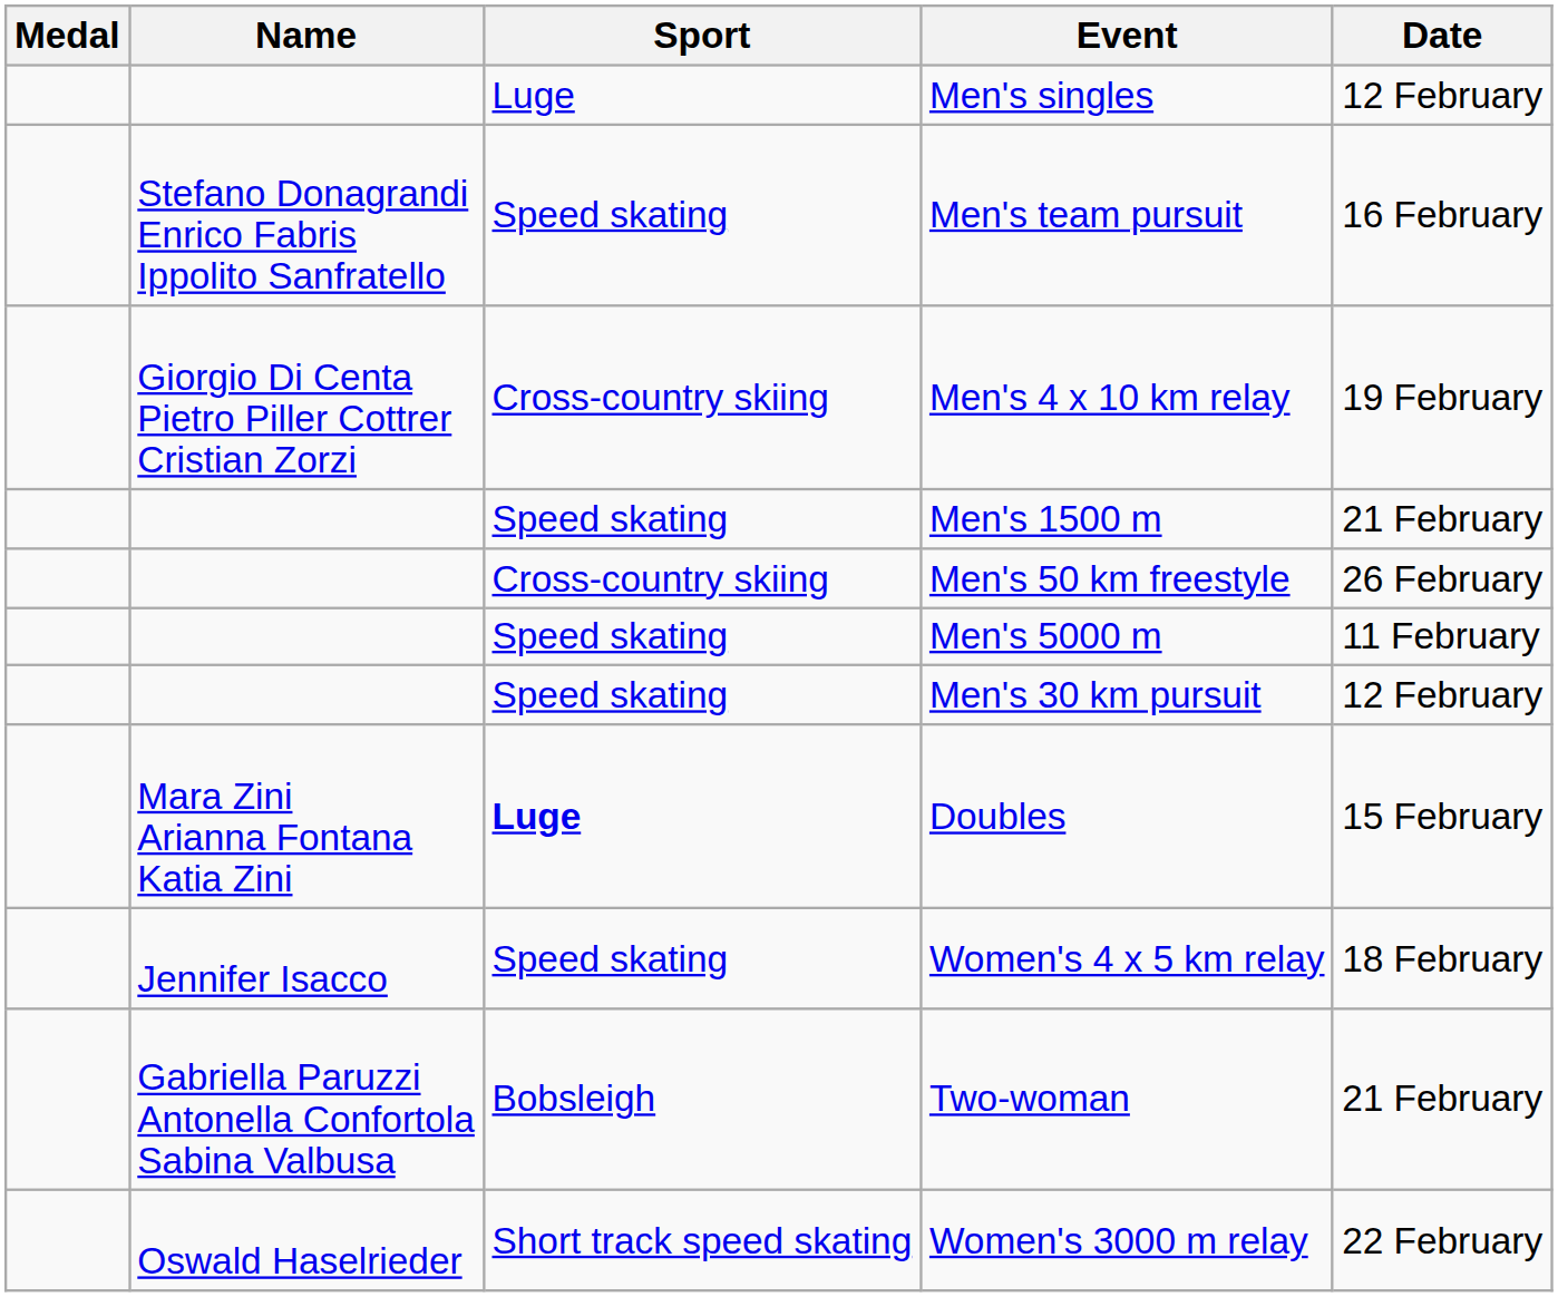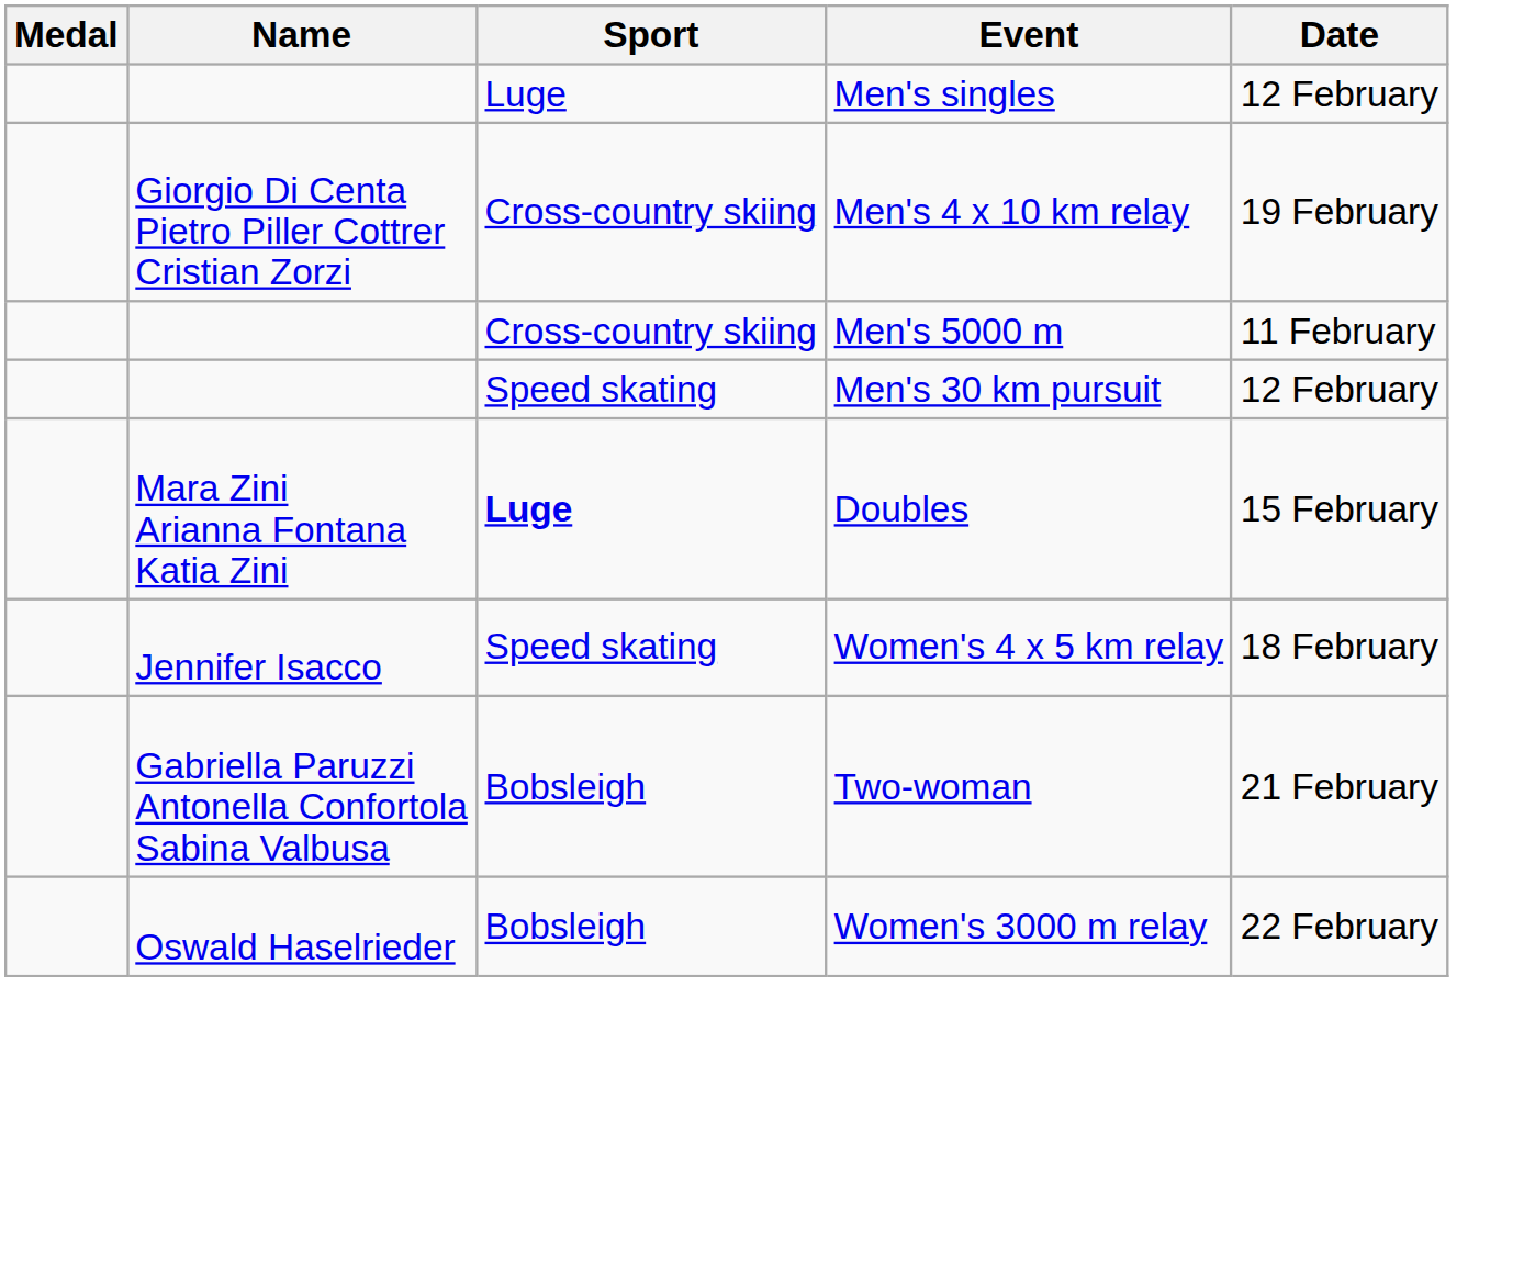 <table class="wikitable sortable" style="font-size:90%">
 <tr>
 <th>Medal</th>
 <th>Name</th>
 <th>Sport</th>
 <th>Event</th>
 <th>Date</th>
 </tr>
 <tr>
 <td></td>
 <td></td>
 <td><a href='#'>Luge</a></td>
 <td><a href='#'>Men's singles</a></td>
 <td>12 February</td>
 </tr>
 <tr>
 <td></td>
-<td><br><a href='#'>Stefano Donagrandi</a><br><a href='#'>Enrico Fabris</a><br><a href='#'>Ippolito Sanfratello</a></td>
-<td><a href='#'>Speed skating</a></td>
-<td><a href='#'>Men's team pursuit</a></td>
-<td>16 February</td>
-</tr>
-<tr>
-<td></td>
 <td><br><a href='#'>Giorgio Di Centa</a><br><a href='#'>Pietro Piller Cottrer</a><br><a href='#'>Cristian Zorzi</a></td>
 <td><a href='#'>Cross-country skiing</a></td>
 <td><a href='#'>Men's 4 x 10 km relay</a></td>
 <td>19 February</td>
 </tr>
 <tr>
 <td></td>
 <td></td>
-<td><a href='#'>Speed skating</a></td>
-<td><a href='#'>Men's 1500 m</a></td>
-<td>21 February</td>
-</tr>
-<tr>
-<td></td>
-<td></td>
 <td><a href='#'>Cross-country skiing</a></td>
-<td><a href='#'>Men's 50 km freestyle</a></td>
-<td>26 February</td>
-</tr>
-<tr>
-<td></td>
-<td></td>
-<td><a href='#'>Speed skating</a></td>
 <td><a href='#'>Men's 5000 m</a></td>
 <td>11 February</td>
 </tr>
 <tr>
 <td></td>
 <td></td>
 <td><a href='#'>Speed skating</a></td>
 <td><a href='#'>Men's 30 km pursuit</a></td>
 <td>12 February</td>
 </tr>
 <tr>
 <td></td>
 <td><br><a href='#'>Mara Zini</a><br><a href='#'>Arianna Fontana</a><br><a href='#'>Katia Zini</a></td>
 <td><strong><a href='#'>Luge</a></strong></td>
 <td><a href='#'>Doubles</a></td>
 <td>15 February</td>
 </tr>
 <tr>
 <td></td>
 <td><br><a href='#'>Jennifer Isacco</a></td>
 <td><a href='#'>Speed skating</a></td>
 <td><a href='#'>Women's 4 x 5 km relay</a></td>
 <td>18 February</td>
 </tr>
 <tr>
 <td></td>
 <td><br><a href='#'>Gabriella Paruzzi</a><br><a href='#'>Antonella Confortola</a><br><a href='#'>Sabina Valbusa</a></td>
 <td><a href='#'>Bobsleigh</a></td>
 <td><a href='#'>Two-woman</a></td>
 <td>21 February</td>
 </tr>
 <tr>
 <td></td>
 <td><br><a href='#'>Oswald Haselrieder</a></td>
-<td><a href='#'>Short track speed skating</a></td>
+<td><a href='#'>Bobsleigh</a></td>
 <td><a href='#'>Women's 3000 m relay</a></td>
 <td>22 February</td>
 </tr>
 </table>
